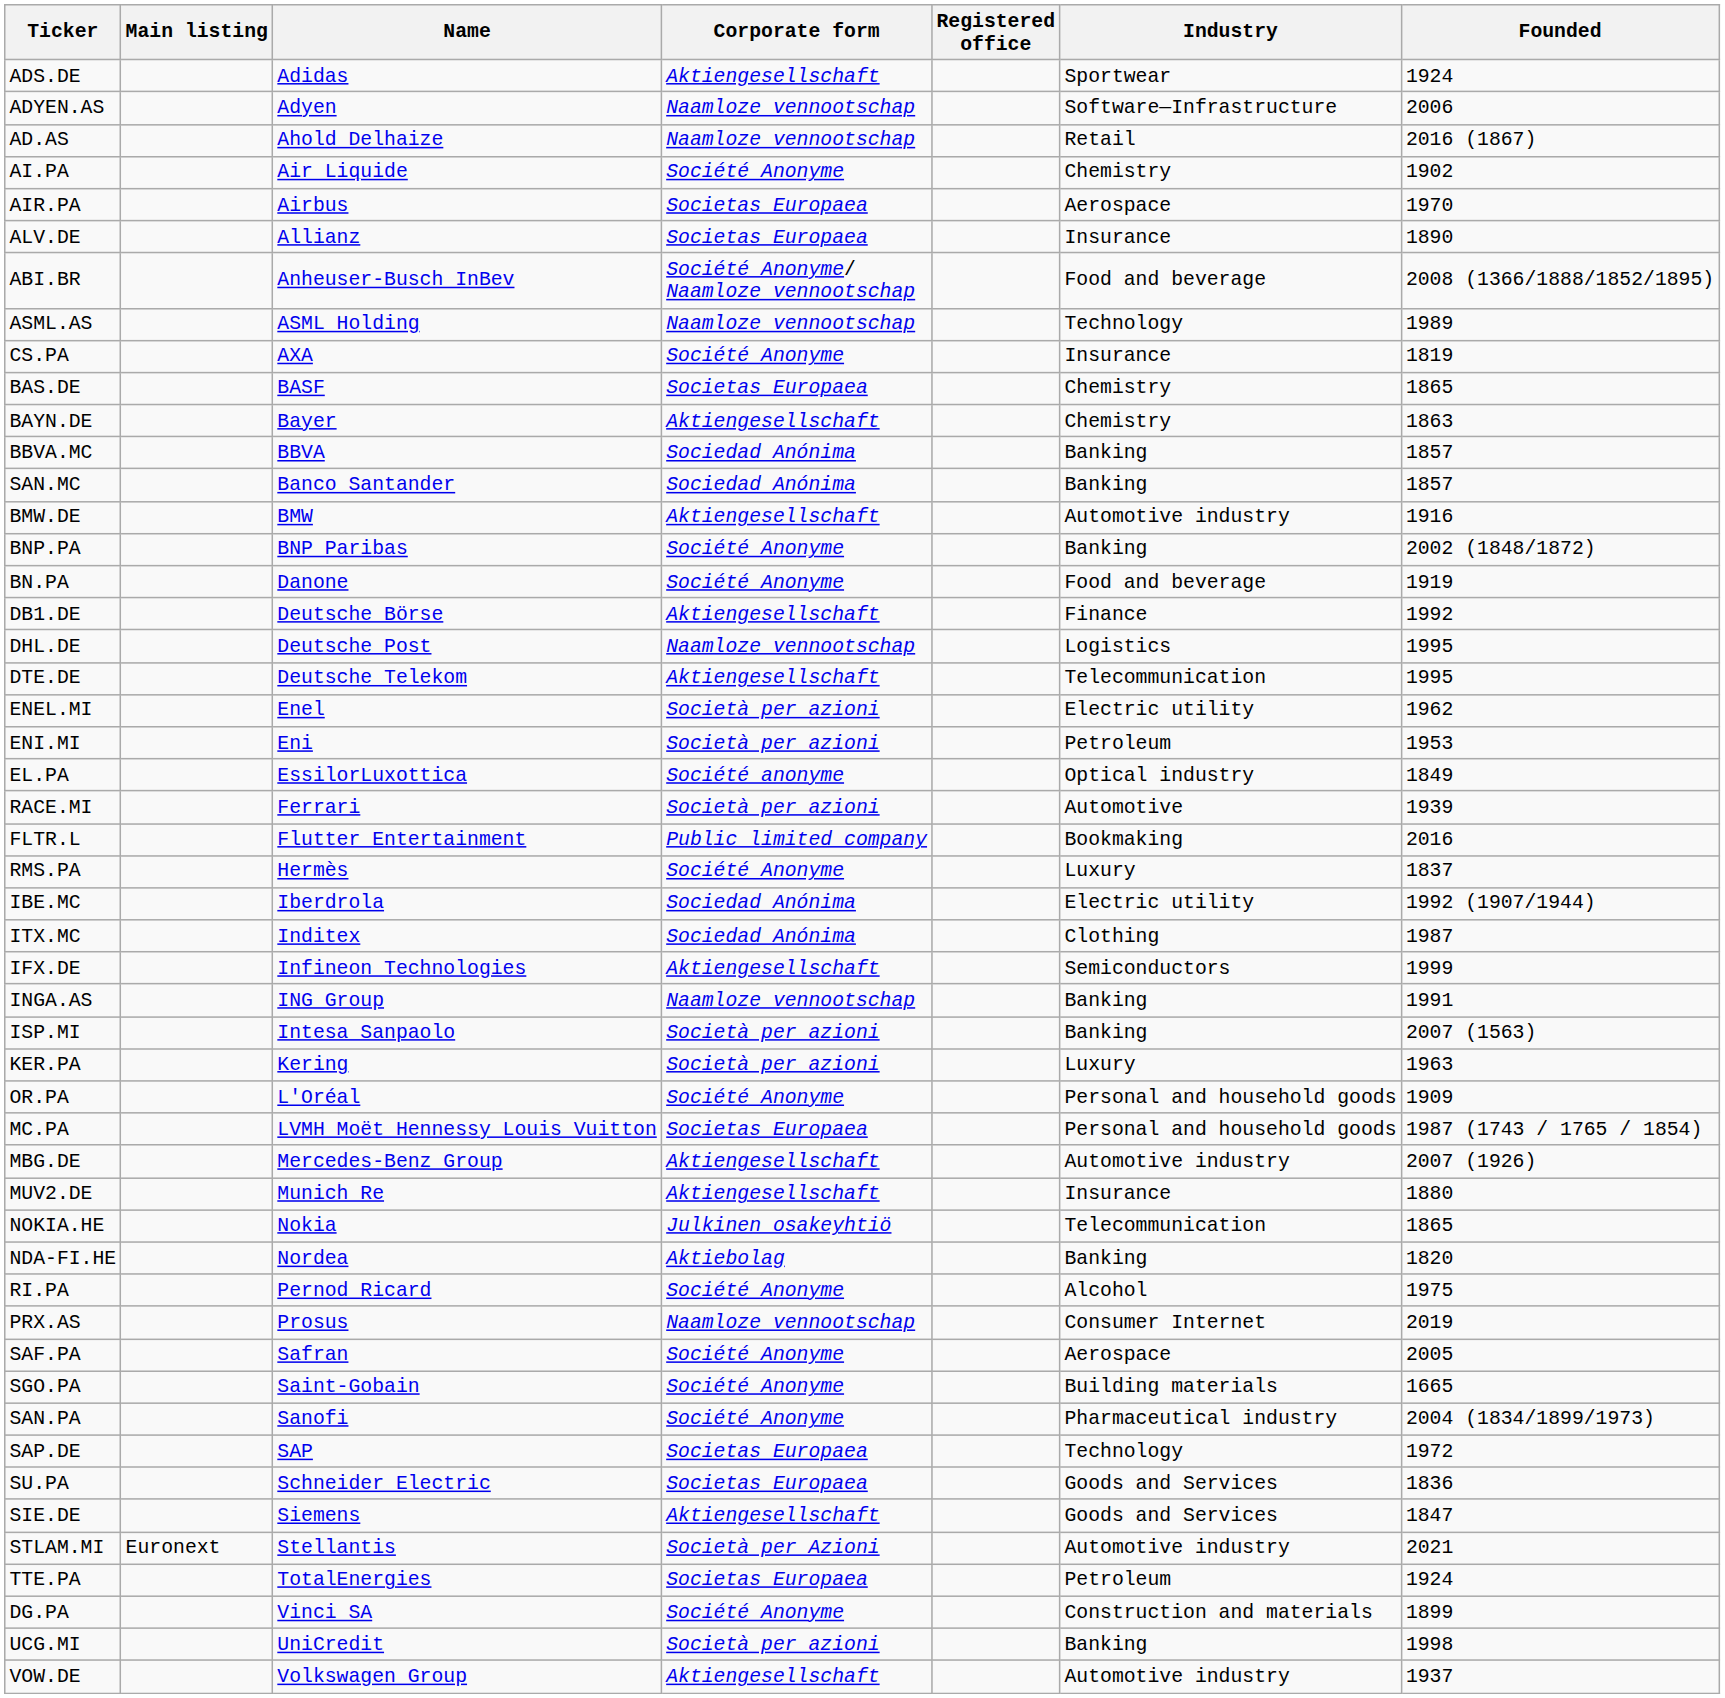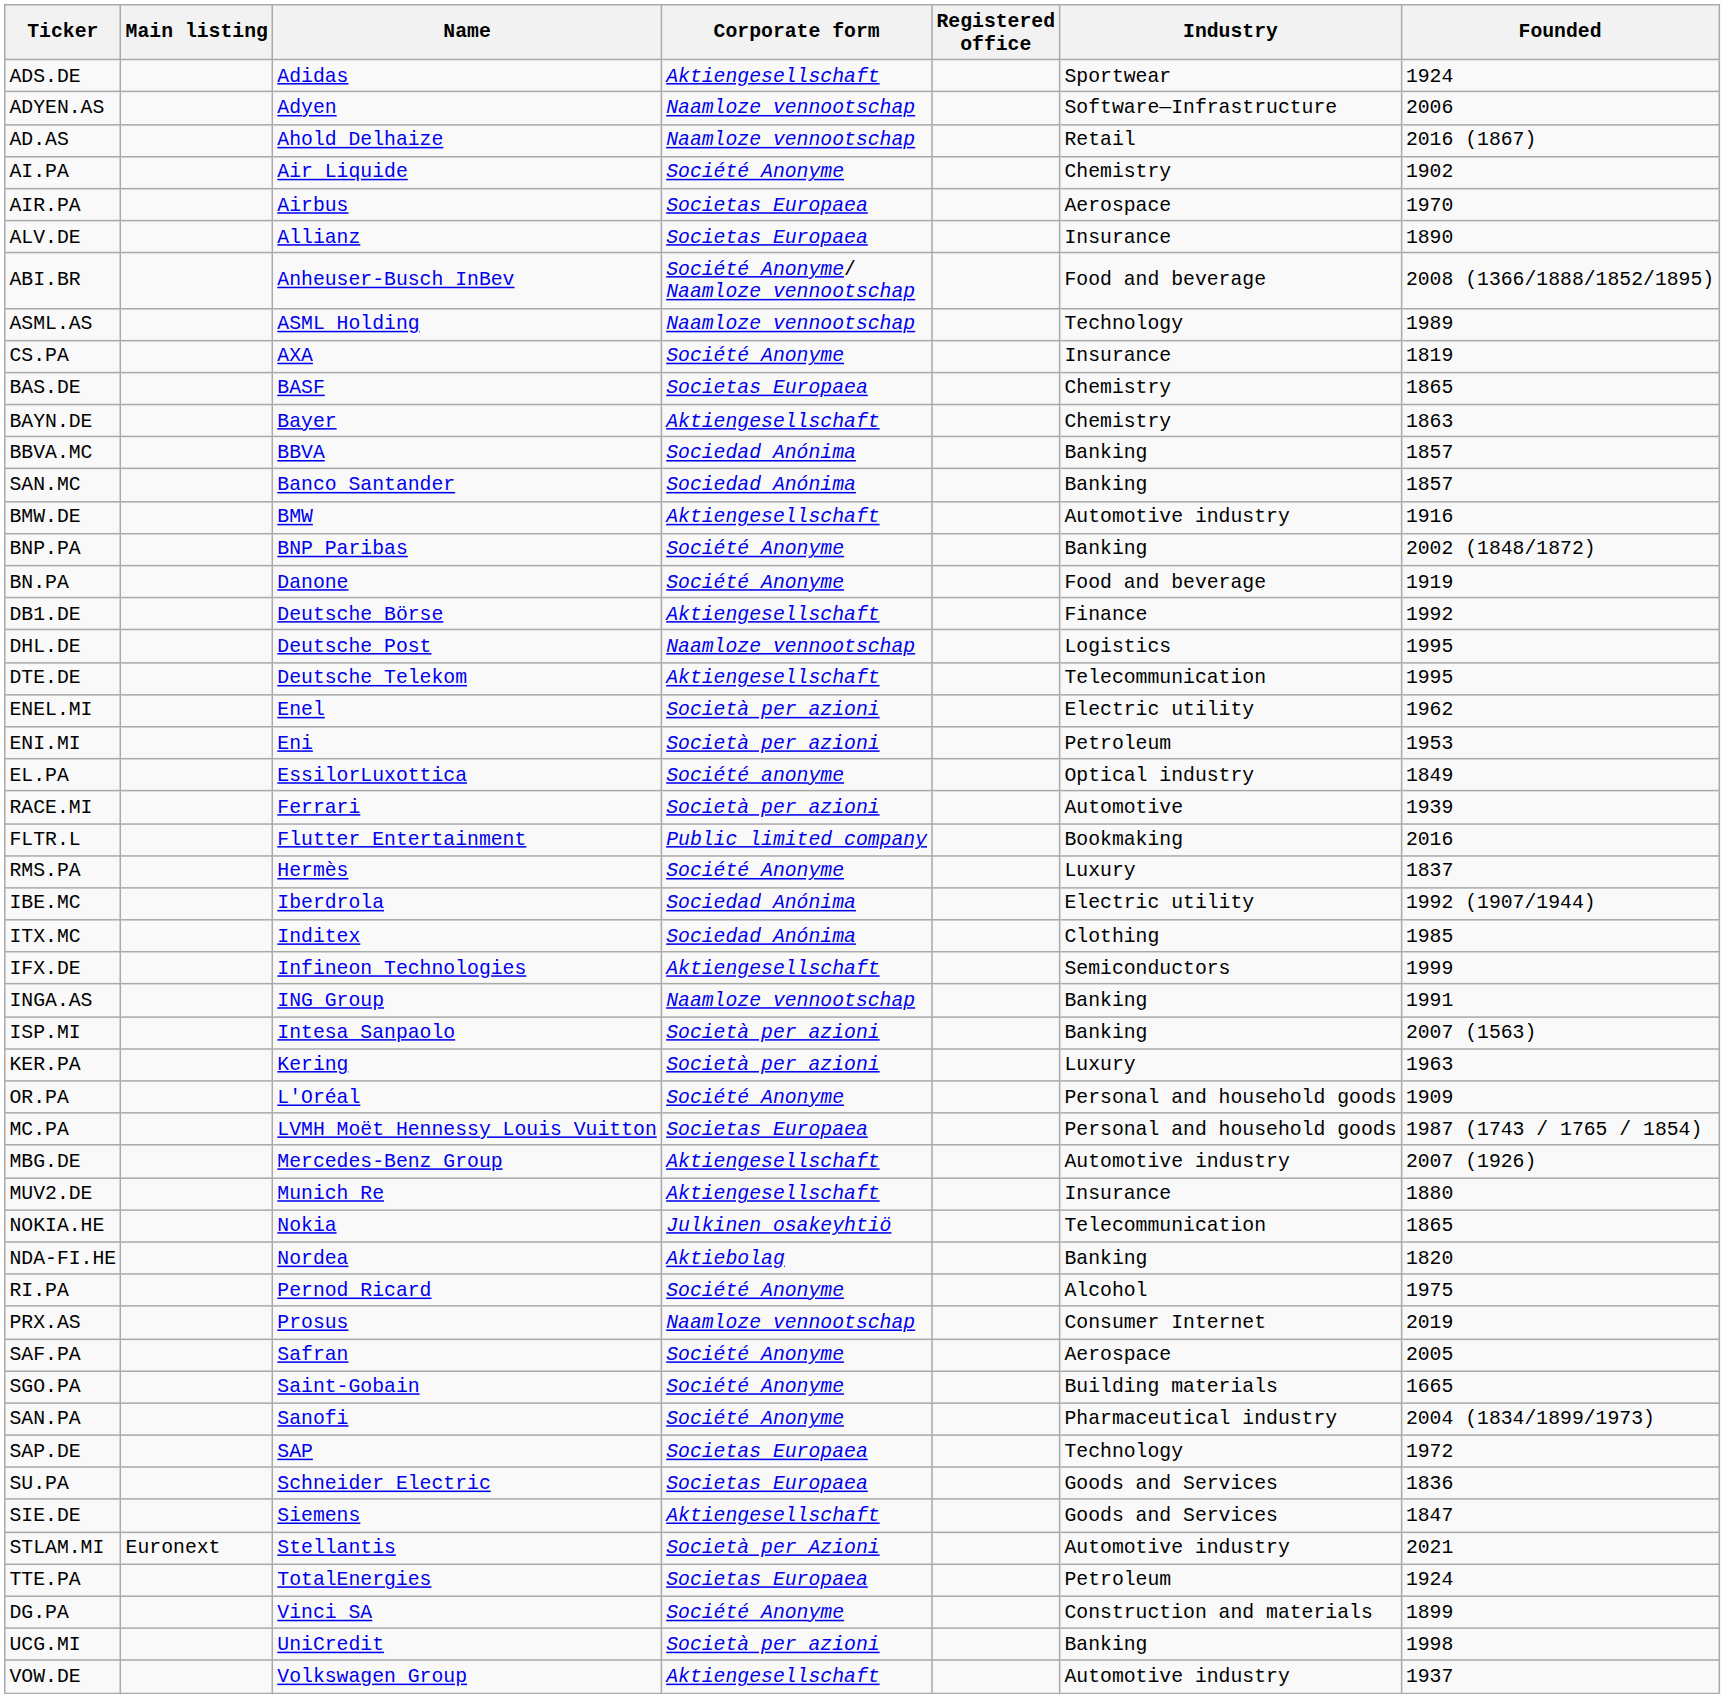 <table class="wikitable sortable" id="constituents" style="white-space: nowrap">
 <tr>
 <th>Ticker</th>
 <th>Main listing</th>
 <th>Name</th>
 <th>Corporate form</th>
 <th>Registered<br>office</th>
 <th>Industry</th>
 <th>Founded</th>
 </tr>
 <tr>
 <td>ADS.DE</td>
 <td> </td>
 <td><a href='#'>Adidas</a></td>
 <td> <em><a href='#'>Aktiengesellschaft</a></em></td>
 <td></td>
 <td>Sportwear</td>
 <td>1924</td>
 </tr>
 <tr>
 <td>ADYEN.AS</td>
 <td> </td>
 <td><a href='#'>Adyen</a></td>
 <td> <em><a href='#'>Naamloze vennootschap</a></em></td>
 <td></td>
 <td>Software—Infrastructure</td>
 <td>2006</td>
 </tr>
 <tr>
 <td>AD.AS</td>
 <td> </td>
 <td><a href='#'>Ahold Delhaize</a></td>
 <td> <em><a href='#'>Naamloze vennootschap</a></em></td>
 <td></td>
 <td>Retail</td>
 <td>2016 (1867)</td>
 </tr>
 <tr>
 <td>AI.PA</td>
 <td> </td>
 <td><a href='#'>Air Liquide</a></td>
 <td> <em><a href='#'>Société Anonyme</a></em></td>
 <td></td>
 <td>Chemistry</td>
 <td>1902</td>
 </tr>
 <tr>
 <td>AIR.PA</td>
 <td> </td>
 <td><a href='#'>Airbus</a></td>
 <td> <em><a href='#'>Societas Europaea</a></em></td>
 <td></td>
 <td>Aerospace</td>
 <td>1970</td>
 </tr>
 <tr>
 <td>ALV.DE</td>
 <td> </td>
 <td><a href='#'>Allianz</a></td>
 <td> <em><a href='#'>Societas Europaea</a></em></td>
 <td></td>
 <td>Insurance</td>
 <td>1890</td>
 </tr>
 <tr>
 <td>ABI.BR</td>
 <td> </td>
 <td><a href='#'>Anheuser-Busch InBev</a></td>
 <td> <em><a href='#'>Société Anonyme</a></em>/<br><em><a href='#'>Naamloze vennootschap</a></em></td>
 <td></td>
 <td>Food and beverage</td>
 <td>2008 (1366/1888/1852/1895)</td>
 </tr>
 <tr>
 <td>ASML.AS</td>
 <td> </td>
 <td><a href='#'>ASML Holding</a></td>
 <td> <em><a href='#'>Naamloze vennootschap</a></em></td>
 <td></td>
 <td>Technology</td>
 <td>1989</td>
 </tr>
 <tr>
 <td>CS.PA</td>
 <td> </td>
 <td><a href='#'>AXA</a></td>
 <td> <em><a href='#'>Société Anonyme</a></em></td>
 <td></td>
 <td>Insurance</td>
 <td>1819</td>
 </tr>
 <tr>
 <td>BAS.DE</td>
 <td> </td>
 <td><a href='#'>BASF</a></td>
 <td> <em><a href='#'>Societas Europaea</a></em></td>
 <td></td>
 <td>Chemistry</td>
 <td>1865</td>
 </tr>
 <tr>
 <td>BAYN.DE</td>
 <td> </td>
 <td><a href='#'>Bayer</a></td>
 <td> <em><a href='#'>Aktiengesellschaft</a></em></td>
 <td></td>
 <td>Chemistry</td>
 <td>1863</td>
 </tr>
 <tr>
 <td>BBVA.MC</td>
 <td> </td>
 <td><a href='#'>BBVA</a></td>
 <td> <em><a href='#'>Sociedad Anónima</a></em></td>
 <td></td>
 <td>Banking</td>
 <td>1857</td>
 </tr>
 <tr>
 <td>SAN.MC</td>
 <td> </td>
 <td><a href='#'>Banco Santander</a></td>
 <td> <em><a href='#'>Sociedad Anónima</a></em></td>
 <td></td>
 <td>Banking</td>
 <td>1857</td>
 </tr>
 <tr>
 <td>BMW.DE</td>
 <td> </td>
 <td><a href='#'>BMW</a></td>
 <td> <em><a href='#'>Aktiengesellschaft</a></em></td>
 <td></td>
 <td>Automotive industry</td>
 <td>1916</td>
 </tr>
 <tr>
 <td>BNP.PA</td>
 <td> </td>
 <td><a href='#'>BNP Paribas</a></td>
 <td> <em><a href='#'>Société Anonyme</a></em></td>
 <td></td>
 <td>Banking</td>
 <td>2002 (1848/1872)</td>
 </tr>
 <tr>
 <td>BN.PA</td>
 <td> </td>
 <td><a href='#'>Danone</a></td>
 <td> <em><a href='#'>Société Anonyme</a></em></td>
 <td></td>
 <td>Food and beverage</td>
 <td>1919</td>
 </tr>
 <tr>
 <td>DB1.DE</td>
 <td> </td>
 <td><a href='#'>Deutsche Börse</a></td>
 <td> <em><a href='#'>Aktiengesellschaft</a></em></td>
 <td></td>
 <td>Finance</td>
 <td>1992</td>
 </tr>
 <tr>
 <td>DHL.DE</td>
 <td> </td>
 <td><a href='#'>Deutsche Post</a></td>
 <td> <em><a href='#'>Naamloze vennootschap</a></em></td>
 <td></td>
 <td>Logistics</td>
 <td>1995</td>
 </tr>
 <tr>
 <td>DTE.DE</td>
 <td> </td>
 <td><a href='#'>Deutsche Telekom</a></td>
 <td> <em><a href='#'>Aktiengesellschaft</a></em></td>
 <td></td>
 <td>Telecommunication</td>
 <td>1995</td>
 </tr>
 <tr>
 <td>ENEL.MI</td>
 <td> </td>
 <td><a href='#'>Enel</a></td>
 <td> <em><a href='#'>Società per azioni</a></em></td>
 <td></td>
 <td>Electric utility</td>
 <td>1962</td>
 </tr>
 <tr>
 <td>ENI.MI</td>
 <td> </td>
 <td><a href='#'>Eni</a></td>
 <td> <em><a href='#'>Società per azioni</a></em></td>
 <td></td>
 <td>Petroleum</td>
 <td>1953</td>
 </tr>
 <tr>
 <td>EL.PA</td>
 <td> </td>
 <td><a href='#'>EssilorLuxottica</a></td>
 <td> <em><a href='#'>Société anonyme</a></em></td>
 <td></td>
 <td>Optical industry</td>
 <td>1849</td>
 </tr>
 <tr>
 <td>RACE.MI</td>
 <td> </td>
 <td><a href='#'>Ferrari</a></td>
 <td> <em><a href='#'>Società per azioni</a></em></td>
 <td></td>
 <td>Automotive</td>
 <td>1939</td>
 </tr>
 <tr>
 <td>FLTR.L</td>
 <td> </td>
 <td><a href='#'>Flutter Entertainment</a></td>
 <td> <em><a href='#'>Public limited company</a></em></td>
 <td></td>
 <td>Bookmaking</td>
 <td>2016</td>
 </tr>
 <tr>
 <td>RMS.PA</td>
 <td> </td>
 <td><a href='#'>Hermès</a></td>
 <td> <em><a href='#'>Société Anonyme</a></em></td>
 <td></td>
 <td>Luxury</td>
 <td>1837</td>
 </tr>
 <tr>
 <td>IBE.MC</td>
 <td> </td>
 <td><a href='#'>Iberdrola</a></td>
 <td> <em><a href='#'>Sociedad Anónima</a></em></td>
 <td></td>
 <td>Electric utility</td>
 <td>1992 (1907/1944)</td>
 </tr>
 <tr>
 <td>ITX.MC</td>
 <td> </td>
 <td><a href='#'>Inditex</a></td>
 <td> <em><a href='#'>Sociedad Anónima</a></em></td>
 <td></td>
 <td>Clothing</td>
-<td>1987</td>
+<td>1985</td>
 </tr>
 <tr>
 <td>IFX.DE</td>
 <td> </td>
 <td><a href='#'>Infineon Technologies</a></td>
 <td> <em><a href='#'>Aktiengesellschaft</a></em></td>
 <td></td>
 <td>Semiconductors</td>
 <td>1999</td>
 </tr>
 <tr>
 <td>INGA.AS</td>
 <td> </td>
 <td><a href='#'>ING Group</a></td>
 <td> <em><a href='#'>Naamloze vennootschap</a></em></td>
 <td></td>
 <td>Banking</td>
 <td>1991</td>
 </tr>
 <tr>
 <td>ISP.MI</td>
 <td> </td>
 <td><a href='#'>Intesa Sanpaolo</a></td>
 <td>  <em><a href='#'>Società per azioni</a></em></td>
 <td></td>
 <td>Banking</td>
 <td>2007 (1563)</td>
 </tr>
 <tr>
 <td>KER.PA</td>
 <td> </td>
 <td><a href='#'>Kering</a></td>
 <td> <em><a href='#'>Società per azioni</a></em></td>
 <td></td>
 <td>Luxury</td>
 <td>1963</td>
 </tr>
 <tr>
 <td>OR.PA</td>
 <td> </td>
 <td><a href='#'>L'Oréal</a></td>
 <td> <em><a href='#'>Société Anonyme</a></em></td>
 <td></td>
 <td>Personal and household goods</td>
 <td>1909</td>
 </tr>
 <tr>
 <td>MC.PA</td>
 <td> </td>
 <td><a href='#'>LVMH Moët Hennessy Louis Vuitton</a></td>
 <td> <em><a href='#'>Societas Europaea</a></em></td>
 <td></td>
 <td>Personal and household goods</td>
 <td>1987 (1743 / 1765 / 1854)</td>
 </tr>
 <tr>
 <td>MBG.DE</td>
 <td> </td>
 <td><a href='#'>Mercedes-Benz Group</a></td>
 <td> <em><a href='#'>Aktiengesellschaft</a></em></td>
 <td></td>
 <td>Automotive industry</td>
 <td>2007 (1926)</td>
 </tr>
 <tr>
 <td>MUV2.DE</td>
 <td> </td>
 <td><a href='#'>Munich Re</a></td>
 <td> <em><a href='#'>Aktiengesellschaft</a></em></td>
 <td></td>
 <td>Insurance</td>
 <td>1880</td>
 </tr>
 <tr>
 <td>NOKIA.HE</td>
 <td> </td>
 <td><a href='#'>Nokia</a></td>
 <td> <em><a href='#'>Julkinen osakeyhtiö</a></em></td>
 <td></td>
 <td>Telecommunication</td>
 <td>1865</td>
 </tr>
 <tr>
 <td>NDA-FI.HE</td>
 <td> </td>
 <td><a href='#'>Nordea</a></td>
 <td> <em><a href='#'>Aktiebolag</a></em></td>
 <td></td>
 <td>Banking</td>
 <td>1820</td>
 </tr>
 <tr>
 <td>RI.PA</td>
 <td> </td>
 <td><a href='#'>Pernod Ricard</a></td>
 <td> <em><a href='#'>Société Anonyme</a></em></td>
 <td></td>
 <td>Alcohol</td>
 <td>1975</td>
 </tr>
 <tr>
 <td>PRX.AS</td>
 <td> </td>
 <td><a href='#'>Prosus</a></td>
 <td> <em><a href='#'>Naamloze vennootschap</a></em></td>
 <td></td>
 <td>Consumer Internet</td>
 <td>2019</td>
 </tr>
 <tr>
 <td>SAF.PA</td>
 <td> </td>
 <td><a href='#'>Safran</a></td>
 <td> <em><a href='#'>Société Anonyme</a></em></td>
 <td></td>
 <td>Aerospace</td>
 <td>2005</td>
 </tr>
 <tr>
 <td>SGO.PA</td>
 <td> </td>
 <td><a href='#'>Saint-Gobain</a></td>
 <td> <em><a href='#'>Société Anonyme</a></em></td>
 <td></td>
 <td>Building materials</td>
 <td>1665</td>
 </tr>
 <tr>
 <td>SAN.PA</td>
 <td> </td>
 <td><a href='#'>Sanofi</a></td>
 <td> <em><a href='#'>Société Anonyme</a></em></td>
 <td></td>
 <td>Pharmaceutical industry</td>
 <td>2004 (1834/1899/1973)</td>
 </tr>
 <tr>
 <td>SAP.DE</td>
 <td> </td>
 <td><a href='#'>SAP</a></td>
 <td> <em><a href='#'>Societas Europaea</a></em></td>
 <td></td>
 <td>Technology</td>
 <td>1972</td>
 </tr>
 <tr>
 <td>SU.PA</td>
 <td> </td>
 <td><a href='#'>Schneider Electric</a></td>
 <td> <em><a href='#'>Societas Europaea</a></em></td>
 <td></td>
 <td>Goods and Services</td>
 <td>1836</td>
 </tr>
 <tr>
 <td>SIE.DE</td>
 <td> </td>
 <td><a href='#'>Siemens</a></td>
 <td> <em><a href='#'>Aktiengesellschaft</a></em></td>
 <td></td>
 <td>Goods and Services</td>
 <td>1847</td>
 </tr>
 <tr>
 <td>STLAM.MI</td>
 <td>  Euronext </td>
 <td><a href='#'>Stellantis</a></td>
 <td> <em><a href='#'>Società per Azioni</a></em></td>
 <td></td>
 <td>Automotive industry</td>
 <td>2021</td>
 </tr>
 <tr>
 <td>TTE.PA</td>
 <td> </td>
 <td><a href='#'>TotalEnergies</a></td>
 <td> <em><a href='#'>Societas Europaea</a></em></td>
 <td></td>
 <td>Petroleum</td>
 <td>1924</td>
 </tr>
 <tr>
 <td>DG.PA</td>
 <td> </td>
 <td><a href='#'>Vinci SA</a></td>
 <td> <em><a href='#'>Société Anonyme</a></em></td>
 <td></td>
 <td>Construction and materials</td>
 <td>1899</td>
 </tr>
 <tr>
 <td>UCG.MI</td>
 <td> </td>
 <td><a href='#'>UniCredit</a></td>
 <td> <em><a href='#'>Società per azioni</a></em></td>
 <td></td>
 <td>Banking</td>
 <td>1998</td>
 </tr>
 <tr>
 <td>VOW.DE</td>
 <td> </td>
 <td><a href='#'>Volkswagen Group</a></td>
 <td> <em><a href='#'>Aktiengesellschaft</a></em></td>
 <td></td>
 <td>Automotive industry</td>
 <td>1937</td>
 </tr>
 </table>
